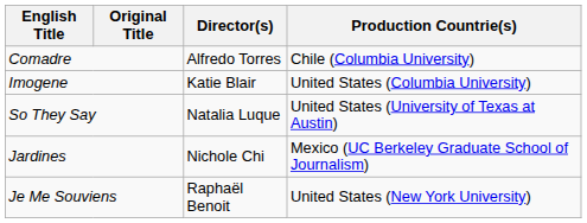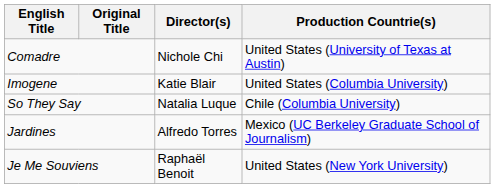 <table class="wikitable">
 <tr>
 <th>English Title</th>
 <th>Original Title</th>
 <th>Director(s)</th>
 <th>Production Countrie(s)</th>
 </tr>
 <tr>
 <td colspan="2"><em>Comadre</em></td>
-<td>Alfredo Torres</td>
-<td>Chile (<a href='#'>Columbia University</a>)</td>
+<td>Nichole Chi</td>
+<td>United States (<a href='#'>University of Texas at Austin</a>)</td>
 </tr>
 <tr>
 <td colspan="2"><em>Imogene</em></td>
 <td>Katie Blair</td>
 <td>United States (<a href='#'>Columbia University</a>)</td>
 </tr>
 <tr>
 <td colspan="2"><em>So They Say</em></td>
 <td>Natalia Luque</td>
-<td>United States (<a href='#'>University of Texas at Austin</a>)</td>
+<td>Chile (<a href='#'>Columbia University</a>)</td>
 </tr>
 <tr>
 <td colspan="2"><em>Jardines</em></td>
-<td>Nichole Chi</td>
+<td>Alfredo Torres</td>
 <td>Mexico (<a href='#'>UC Berkeley Graduate School of Journalism</a>)</td>
 </tr>
 <tr>
 <td colspan="2"><em>Je Me Souviens</em></td>
 <td>Raphaël Benoit</td>
 <td>United States (<a href='#'>New York University</a>)</td>
 </tr>
 </table>
